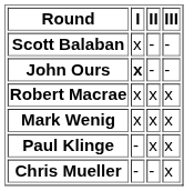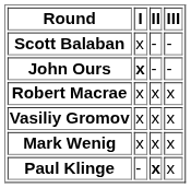 <table border="1">
 <tr>
 <th>Round</th>
 <th>I</th>
 <th>II</th>
 <th>III</th>
 </tr>
 <tr>
 <th>Scott Balaban</th>
 <td>x</td>
 <td>-</td>
 <td>-</td>
 </tr>
 <tr>
 <th>John Ours</th>
 <td><strong>x</strong></td>
 <td>-</td>
 <td>-</td>
 </tr>
 <tr>
 <th>Robert Macrae</th>
 <td>x</td>
 <td>x</td>
 <td>x</td>
 </tr>
 <tr>
+<th>Vasiliy Gromov</th>
+<td>x</td>
+<td>x</td>
+<td>x</td>
+</tr>
+<tr>
 <th>Mark Wenig</th>
 <td>x</td>
 <td>x</td>
 <td>x</td>
 </tr>
 <tr>
 <th>Paul Klinge</th>
 <td>-</td>
-<td>x</td>
-<td>x</td>
-</tr>
-<tr>
-<th>Chris Mueller</th>
-<td>-</td>
-<td>-</td>
+<td><strong>x</strong></td>
 <td>x</td>
 </tr>
 </table>
